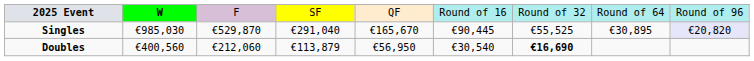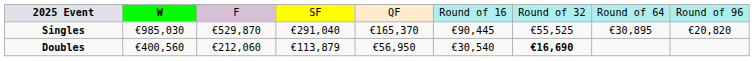 <table class="wikitable" style="font-size:90%;text-align:center;">
 <tr>
 <td style="width:130px; background:#dfe2e9;"><strong>2025 Event</strong></td>
 <td style="width:80px; background:lime;"><strong>W</strong></td>
 <td style="width:85px; background:thistle;">F</td>
 <td style="width:85px; background:#ff0;">SF</td>
 <td style="width:85px; background:#ffebcd;">QF</td>
 <td style="width:85px; background:#afeeee;">Round of 16</td>
 <td style="width:85px; background:#afeeee;">Round of 32</td>
 <td style="width:85px; background:#afeeee;">Round of 64</td>
 <td style="width:85px; background:#afeeee;">Round of 96</td>
 </tr>
 <tr>
 <td><strong>Singles</strong></td>
 <td>€985,030</td>
 <td>€529,870</td>
 <td>€291,040</td>
-<td>€165,670</td>
+<td>€165,370</td>
 <td>€90,445</td>
 <td>€55,525</td>
 <td>€30,895</td>
-<td style="background: lavender;">€20,820</td>
+<td>€20,820</td>
 </tr>
 <tr>
 <td><strong>Doubles</strong></td>
 <td>€400,560</td>
 <td>€212,060</td>
 <td>€113,879</td>
 <td>€56,950</td>
 <td>€30,540</td>
 <td><strong>€16,690</strong></td>
 <td></td>
 <td></td>
 </tr>
 </table>
